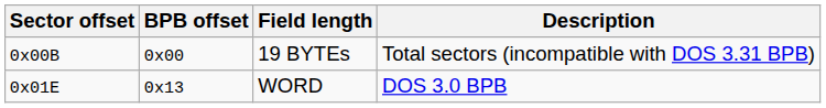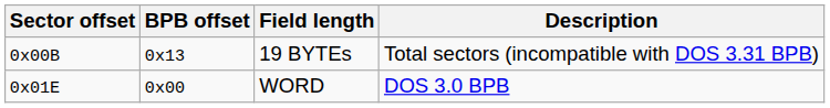 <table class="wikitable">
 <tr>
 <th>Sector offset</th>
 <th>BPB offset</th>
 <th>Field length</th>
 <th>Description</th>
 </tr>
 <tr>
 <td><code>0x00B</code></td>
-<td><code>0x00</code></td>
+<td><code>0x13</code></td>
 <td>19 BYTEs</td>
 <td>Total sectors (incompatible with <a href='#'>DOS 3.31 BPB</a>)</td>
 </tr>
 <tr>
 <td><code>0x01E</code></td>
-<td><code>0x13</code></td>
+<td><code>0x00</code></td>
 <td>WORD</td>
 <td><a href='#'>DOS 3.0 BPB</a></td>
 </tr>
 </table>
